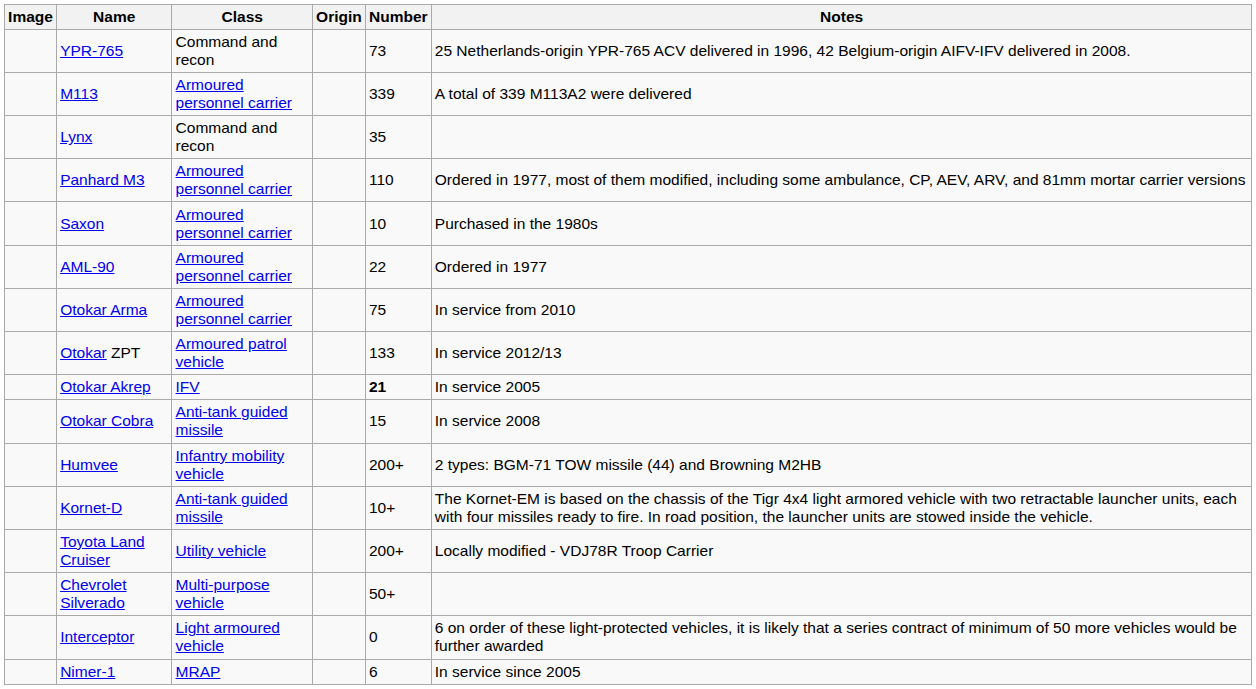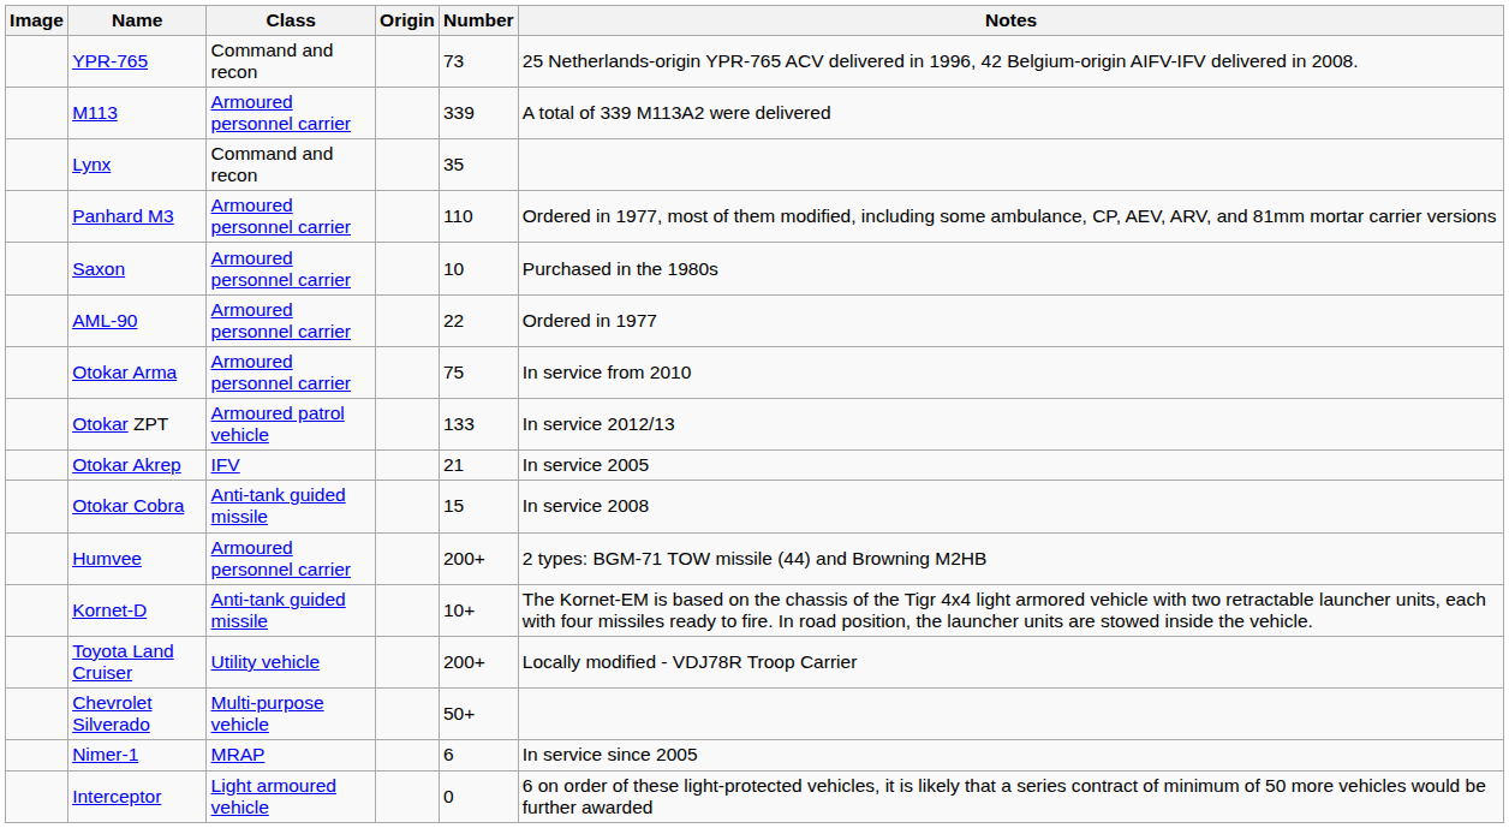 <table class="wikitable" style="font-size:97%;">
 <tr>
 <th>Image</th>
 <th>Name</th>
 <th>Class</th>
 <th>Origin</th>
 <th>Number</th>
 <th>Notes</th>
 </tr>
 <tr>
 <td></td>
 <td><a href='#'>YPR-765</a></td>
 <td>Command and recon</td>
 <td></td>
 <td>73</td>
 <td>25 Netherlands-origin YPR-765 ACV delivered in 1996, 42 Belgium-origin AIFV-IFV delivered in 2008.</td>
 </tr>
 <tr>
 <td></td>
 <td><a href='#'>M113</a></td>
 <td><a href='#'>Armoured personnel carrier</a></td>
 <td></td>
 <td>339</td>
 <td>A total of 339 M113A2 were delivered</td>
 </tr>
 <tr>
 <td></td>
 <td><a href='#'>Lynx</a></td>
 <td>Command and recon</td>
 <td></td>
 <td>35</td>
 <td></td>
 </tr>
 <tr>
 <td></td>
 <td><a href='#'>Panhard M3</a></td>
 <td><a href='#'>Armoured personnel carrier</a></td>
 <td></td>
 <td>110</td>
 <td>Ordered in 1977, most of them modified, including some ambulance, CP, AEV, ARV, and 81mm mortar carrier versions</td>
 </tr>
 <tr>
 <td></td>
 <td><a href='#'>Saxon</a></td>
 <td><a href='#'>Armoured personnel carrier</a></td>
 <td></td>
 <td>10</td>
 <td>Purchased in the 1980s</td>
 </tr>
 <tr>
 <td></td>
 <td><a href='#'>AML-90</a></td>
 <td><a href='#'>Armoured personnel carrier</a></td>
 <td></td>
 <td>22</td>
 <td>Ordered in 1977</td>
 </tr>
 <tr>
 <td></td>
 <td><a href='#'>Otokar Arma</a></td>
 <td><a href='#'>Armoured personnel carrier</a></td>
 <td></td>
 <td>75</td>
 <td>In service from 2010</td>
 </tr>
 <tr>
 <td></td>
 <td><a href='#'>Otokar</a> ZPT</td>
 <td><a href='#'>Armoured patrol vehicle</a></td>
 <td></td>
 <td>133</td>
 <td>In service 2012/13</td>
 </tr>
 <tr>
 <td></td>
 <td><a href='#'>Otokar Akrep</a></td>
 <td><a href='#'>IFV</a></td>
 <td></td>
-<td><strong>21</strong></td>
+<td>21</td>
 <td>In service 2005</td>
 </tr>
 <tr>
 <td></td>
 <td><a href='#'>Otokar Cobra</a></td>
 <td><a href='#'>Anti-tank guided missile</a></td>
 <td></td>
 <td>15</td>
 <td>In service 2008</td>
 </tr>
 <tr>
 <td></td>
 <td><a href='#'>Humvee</a></td>
-<td><a href='#'>Infantry mobility vehicle</a></td>
+<td><a href='#'>Armoured personnel carrier</a></td>
 <td></td>
 <td>200+</td>
 <td>2 types:  BGM-71 TOW missile (44) and Browning M2HB</td>
 </tr>
 <tr>
 <td></td>
 <td><a href='#'>Kornet-D</a></td>
 <td><a href='#'>Anti-tank guided missile</a></td>
 <td></td>
 <td>10+</td>
 <td>The Kornet-EM is based on the chassis of the Tigr 4x4 light armored vehicle with two retractable launcher units, each with four missiles ready to fire. In road position, the launcher units are stowed inside the vehicle.</td>
 </tr>
 <tr>
 <td></td>
 <td><a href='#'>Toyota Land Cruiser</a></td>
 <td><a href='#'>Utility vehicle</a></td>
 <td></td>
 <td>200+</td>
 <td>Locally modified - VDJ78R Troop Carrier</td>
 </tr>
 <tr>
 <td></td>
 <td><a href='#'>Chevrolet Silverado</a></td>
 <td><a href='#'>Multi-purpose vehicle</a></td>
 <td></td>
 <td>50+</td>
 <td></td>
 </tr>
 <tr>
 <td></td>
+<td><a href='#'>Nimer-1</a></td>
+<td><a href='#'>MRAP</a></td>
+<td></td>
+<td>6</td>
+<td>In service since 2005</td>
+</tr>
+<tr>
+<td></td>
 <td><a href='#'>Interceptor</a></td>
 <td><a href='#'>Light armoured vehicle</a></td>
 <td></td>
 <td>0</td>
 <td>6 on order of these light-protected vehicles, it is likely that a series contract of minimum of 50 more vehicles would be further awarded</td>
 </tr>
-<tr>
-<td></td>
-<td><a href='#'>Nimer-1</a></td>
-<td><a href='#'>MRAP</a></td>
-<td></td>
-<td>6</td>
-<td>In service since 2005</td>
-</tr>
 </table>
